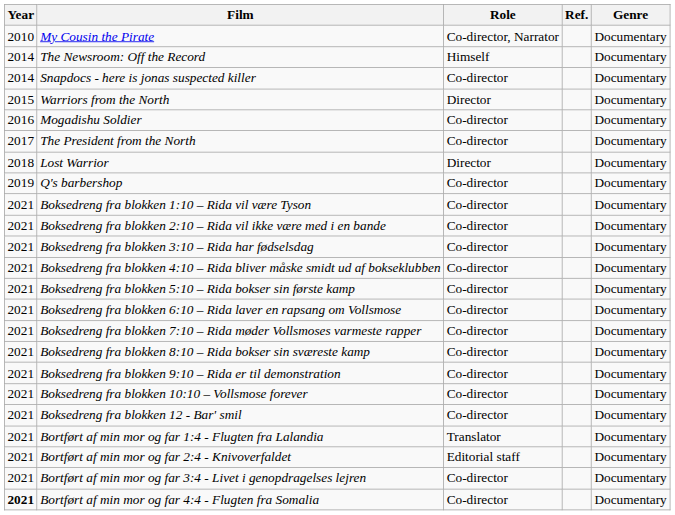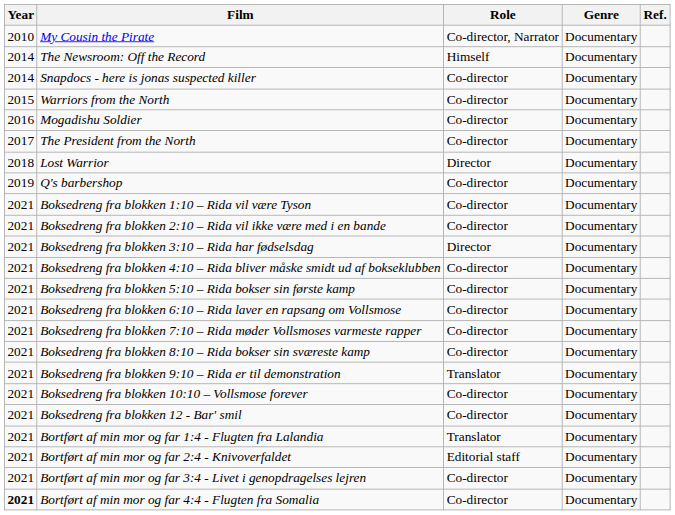 <table class="wikitable">
 <tr>
 <th>Year</th>
 <th>Film</th>
 <th>Role</th>
+<th>Genre</th>
 <th>Ref.</th>
-<th>Genre</th>
 </tr>
 <tr>
 <td>2010</td>
 <td><em><a href='#'>My Cousin the Pirate</a></em></td>
 <td>Co-director, Narrator</td>
+<td>Documentary</td>
 <td></td>
-<td>Documentary</td>
 </tr>
 <tr>
 <td>2014</td>
 <td><em>The Newsroom: Off the Record</em></td>
 <td>Himself</td>
+<td>Documentary</td>
 <td></td>
-<td>Documentary</td>
 </tr>
 <tr>
 <td>2014</td>
 <td><em>Snapdocs - here is jonas suspected killer</em></td>
 <td>Co-director</td>
+<td>Documentary</td>
 <td></td>
-<td>Documentary</td>
 </tr>
 <tr>
 <td>2015</td>
 <td><em>Warriors from the North</em></td>
-<td>Director</td>
+<td>Co-director</td>
+<td>Documentary</td>
 <td></td>
-<td>Documentary</td>
 </tr>
 <tr>
 <td>2016</td>
 <td><em>Mogadishu Soldier</em></td>
 <td>Co-director</td>
+<td>Documentary</td>
 <td></td>
-<td>Documentary</td>
 </tr>
 <tr>
 <td>2017</td>
 <td><em>The President from the North</em></td>
 <td>Co-director</td>
+<td>Documentary</td>
 <td></td>
-<td>Documentary</td>
 </tr>
 <tr>
 <td>2018</td>
 <td><em>Lost Warrior</em></td>
 <td>Director</td>
+<td>Documentary</td>
 <td></td>
-<td>Documentary</td>
 </tr>
 <tr>
 <td>2019</td>
 <td><em>Q's barbershop</em></td>
 <td>Co-director</td>
+<td>Documentary</td>
 <td></td>
-<td>Documentary</td>
 </tr>
 <tr>
 <td>2021</td>
 <td><em>Boksedreng fra blokken 1:10 – Rida vil være Tyson</em></td>
 <td>Co-director</td>
+<td>Documentary</td>
 <td></td>
-<td>Documentary</td>
 </tr>
 <tr>
 <td>2021</td>
 <td><em>Boksedreng fra blokken 2:10 – Rida vil ikke være med i en bande</em></td>
 <td>Co-director</td>
+<td>Documentary</td>
 <td></td>
-<td>Documentary</td>
 </tr>
 <tr>
 <td>2021</td>
 <td><em>Boksedreng fra blokken 3:10 – Rida har fødselsdag</em></td>
-<td>Co-director</td>
+<td>Director</td>
+<td>Documentary</td>
 <td></td>
-<td>Documentary</td>
 </tr>
 <tr>
 <td>2021</td>
 <td><em>Boksedreng fra blokken 4:10 – Rida bliver måske smidt ud af bokseklubben</em></td>
 <td>Co-director</td>
+<td>Documentary</td>
 <td></td>
-<td>Documentary</td>
 </tr>
 <tr>
 <td>2021</td>
 <td><em>Boksedreng fra blokken 5:10 – Rida bokser sin første kamp</em></td>
 <td>Co-director</td>
+<td>Documentary</td>
 <td></td>
-<td>Documentary</td>
 </tr>
 <tr>
 <td>2021</td>
 <td><em>Boksedreng fra blokken 6:10 – Rida laver en rapsang om Vollsmose</em></td>
 <td>Co-director</td>
+<td>Documentary</td>
 <td></td>
-<td>Documentary</td>
 </tr>
 <tr>
 <td>2021</td>
 <td><em>Boksedreng fra blokken 7:10 – Rida møder Vollsmoses varmeste rapper</em></td>
 <td>Co-director</td>
+<td>Documentary</td>
 <td></td>
-<td>Documentary</td>
 </tr>
 <tr>
 <td>2021</td>
 <td><em>Boksedreng fra blokken 8:10 – Rida bokser sin sværeste kamp</em></td>
 <td>Co-director</td>
+<td>Documentary</td>
 <td></td>
-<td>Documentary</td>
 </tr>
 <tr>
 <td>2021</td>
 <td><em>Boksedreng fra blokken 9:10 – Rida er til demonstration</em></td>
-<td>Co-director</td>
+<td>Translator</td>
+<td>Documentary</td>
 <td></td>
-<td>Documentary</td>
 </tr>
 <tr>
 <td>2021</td>
 <td><em>Boksedreng fra blokken 10:10 – Vollsmose forever</em></td>
 <td>Co-director</td>
+<td>Documentary</td>
 <td></td>
-<td>Documentary</td>
 </tr>
 <tr>
 <td>2021</td>
 <td><em>Boksedreng fra blokken 12 - Bar' smil</em></td>
 <td>Co-director</td>
+<td>Documentary</td>
 <td></td>
-<td>Documentary</td>
 </tr>
 <tr>
 <td>2021</td>
 <td><em>Bortført af min mor og far 1:4 - Flugten fra Lalandia</em></td>
 <td>Translator</td>
+<td>Documentary</td>
 <td></td>
-<td>Documentary</td>
 </tr>
 <tr>
 <td>2021</td>
 <td><em>Bortført af min mor og far 2:4 - Knivoverfaldet</em></td>
 <td>Editorial staff</td>
+<td>Documentary</td>
 <td></td>
-<td>Documentary</td>
 </tr>
 <tr>
 <td>2021</td>
 <td><em>Bortført af min mor og far 3:4 - Livet i genopdragelses lejren </em></td>
 <td>Co-director</td>
+<td>Documentary</td>
 <td></td>
-<td>Documentary</td>
 </tr>
 <tr>
 <td><strong>2021</strong></td>
 <td><em>Bortført af min mor og far 4:4 - Flugten fra Somalia </em></td>
 <td>Co-director</td>
+<td>Documentary</td>
 <td></td>
-<td>Documentary</td>
 </tr>
 </table>
